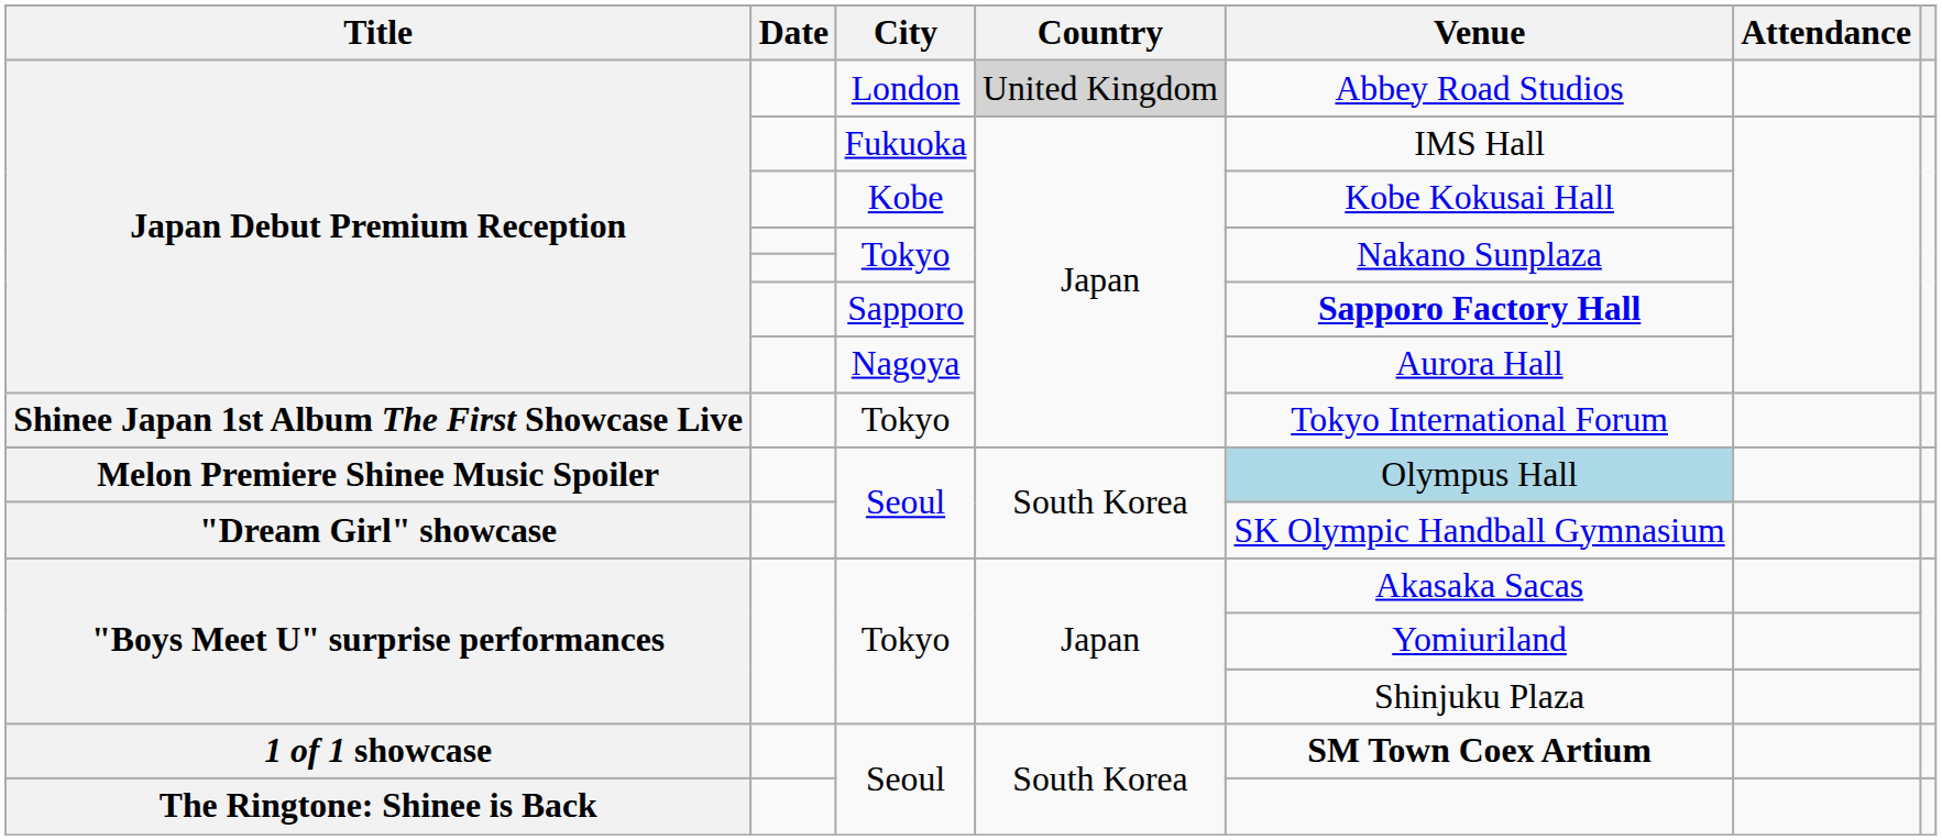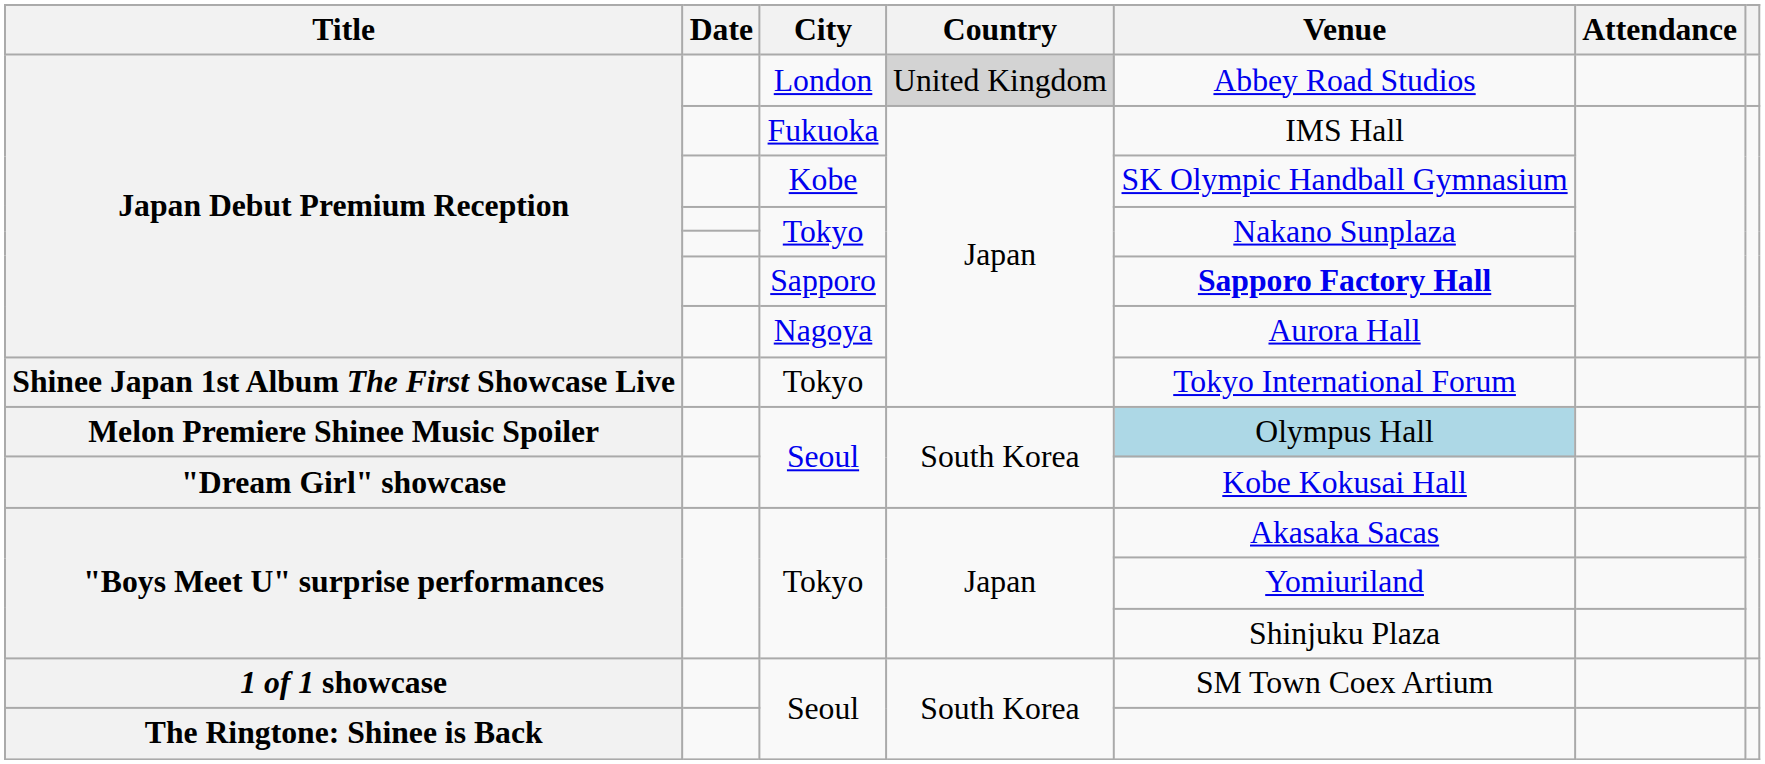 <table class="wikitable sortable plainrowheaders" style="text-align:center;">
 <tr>
 <th scope="col">Title</th>
 <th scope="col">Date</th>
 <th scope="col">City</th>
 <th scope="col">Country</th>
 <th scope="col">Venue</th>
 <th scope="col">Attendance</th>
 <th scope="col" class="unsortable"></th>
 </tr>
 <tr>
 <th scope="row" rowspan="7">Japan Debut Premium Reception</th>
 <td></td>
 <td><a href='#'>London</a></td>
 <td style="background: lightgrey;">United Kingdom</td>
 <td><a href='#'>Abbey Road Studios</a></td>
 <td></td>
 <td></td>
 </tr>
 <tr>
 <td></td>
 <td><a href='#'>Fukuoka</a></td>
 <td rowspan="7">Japan</td>
 <td>IMS Hall</td>
 <td rowspan="6"></td>
 <td rowspan="6"></td>
 </tr>
 <tr>
 <td></td>
 <td><a href='#'>Kobe</a></td>
-<td><a href='#'>Kobe Kokusai Hall</a></td>
+<td><a href='#'>SK Olympic Handball Gymnasium</a></td>
 </tr>
 <tr>
 <td></td>
 <td rowspan="2"><a href='#'>Tokyo</a></td>
 <td rowspan="2"><a href='#'>Nakano Sunplaza</a></td>
 </tr>
 <tr>
 <td></td>
 </tr>
 <tr>
 <td></td>
 <td><a href='#'>Sapporo</a></td>
 <td><strong><a href='#'>Sapporo Factory Hall</a></strong></td>
 </tr>
 <tr>
 <td></td>
 <td><a href='#'>Nagoya</a></td>
 <td><a href='#'>Aurora Hall</a></td>
 </tr>
 <tr>
 <th scope="row">Shinee Japan 1st Album <em>The First</em> Showcase Live</th>
 <td></td>
 <td>Tokyo</td>
 <td><a href='#'>Tokyo International Forum</a></td>
 <td></td>
 <td></td>
 </tr>
 <tr>
 <th scope="row">Melon Premiere Shinee Music Spoiler</th>
 <td></td>
 <td rowspan="2"><a href='#'>Seoul</a></td>
 <td rowspan="2">South Korea</td>
 <td style="background: lightblue;">Olympus Hall</td>
 <td></td>
 <td></td>
 </tr>
 <tr>
 <th scope="row">"Dream Girl" showcase</th>
 <td></td>
-<td><a href='#'>SK Olympic Handball Gymnasium</a></td>
+<td><a href='#'>Kobe Kokusai Hall</a></td>
 <td></td>
 <td></td>
 </tr>
 <tr>
 <th scope="row" rowspan="3">"Boys Meet U" surprise performances</th>
 <td rowspan="3"></td>
 <td rowspan="3">Tokyo</td>
 <td rowspan="3">Japan</td>
 <td><a href='#'>Akasaka Sacas</a></td>
 <td></td>
 <td rowspan="3"></td>
 </tr>
 <tr>
 <td><a href='#'>Yomiuriland</a></td>
 <td></td>
 </tr>
 <tr>
 <td>Shinjuku Plaza</td>
 <td></td>
 </tr>
 <tr>
 <th scope="row"><em>1 of 1</em> showcase</th>
 <td></td>
 <td rowspan="2">Seoul</td>
 <td rowspan="2">South Korea</td>
-<td><strong>SM Town Coex Artium</strong></td>
+<td>SM Town Coex Artium</td>
 <td></td>
 <td></td>
 </tr>
 <tr>
 <th scope="row">The Ringtone: Shinee is Back</th>
 <td></td>
 <td></td>
 <td></td>
 <td></td>
 </tr>
 </table>
